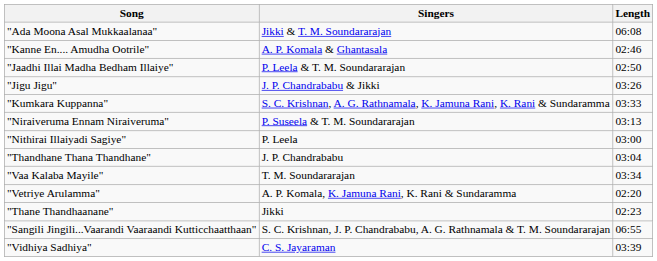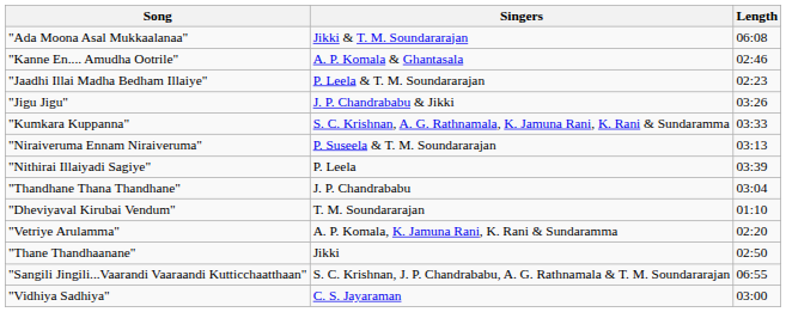 <table class="wikitable" style="font-size:100%;">
 <tr>
 <th>Song</th>
 <th>Singers</th>
 <th>Length</th>
 </tr>
 <tr>
 <td>"Ada Moona Asal Mukkaalanaa"</td>
 <td><a href='#'>Jikki</a> & <a href='#'>T. M. Soundararajan</a></td>
 <td>06:08</td>
 </tr>
 <tr>
 <td>"Kanne En.... Amudha Ootrile"</td>
 <td><a href='#'>A. P. Komala</a> & <a href='#'>Ghantasala</a></td>
 <td>02:46</td>
 </tr>
 <tr>
 <td>"Jaadhi Illai Madha Bedham Illaiye"</td>
 <td><a href='#'>P. Leela</a> & T. M. Soundararajan</td>
-<td>02:50</td>
+<td>02:23</td>
 </tr>
 <tr>
 <td>"Jigu Jigu"</td>
 <td><a href='#'>J. P. Chandrababu</a> & Jikki</td>
 <td>03:26</td>
 </tr>
 <tr>
 <td>"Kumkara Kuppanna"</td>
 <td><a href='#'>S. C. Krishnan</a>, <a href='#'>A. G. Rathnamala</a>, <a href='#'>K. Jamuna Rani</a>, <a href='#'>K. Rani</a> & Sundaramma</td>
 <td>03:33</td>
 </tr>
 <tr>
 <td>"Niraiveruma Ennam Niraiveruma"</td>
 <td><a href='#'>P. Suseela</a> & T. M. Soundararajan</td>
 <td>03:13</td>
 </tr>
 <tr>
 <td>"Nithirai Illaiyadi Sagiye"</td>
 <td>P. Leela</td>
-<td>03:00</td>
+<td>03:39</td>
 </tr>
 <tr>
 <td>"Thandhane Thana Thandhane"</td>
 <td>J. P. Chandrababu</td>
 <td>03:04</td>
 </tr>
 <tr>
-<td>"Vaa Kalaba Mayile"</td>
+<td>"Dheviyaval Kirubai Vendum"</td>
 <td>T. M. Soundararajan</td>
-<td>03:34</td>
+<td>01:10</td>
 </tr>
 <tr>
 <td>"Vetriye Arulamma"</td>
 <td>A. P. Komala, <a href='#'>K. Jamuna Rani</a>, K. Rani & Sundaramma</td>
 <td>02:20</td>
 </tr>
 <tr>
 <td>"Thane Thandhaanane"</td>
 <td>Jikki</td>
-<td>02:23</td>
+<td>02:50</td>
 </tr>
 <tr>
 <td>"Sangili Jingili...Vaarandi Vaaraandi Kutticchaatthaan"</td>
 <td>S. C. Krishnan, J. P. Chandrababu, A. G. Rathnamala & T. M. Soundararajan</td>
 <td>06:55</td>
 </tr>
 <tr>
 <td>"Vidhiya Sadhiya"</td>
 <td><a href='#'>C. S. Jayaraman</a></td>
-<td>03:39</td>
+<td>03:00</td>
 </tr>
 </table>
